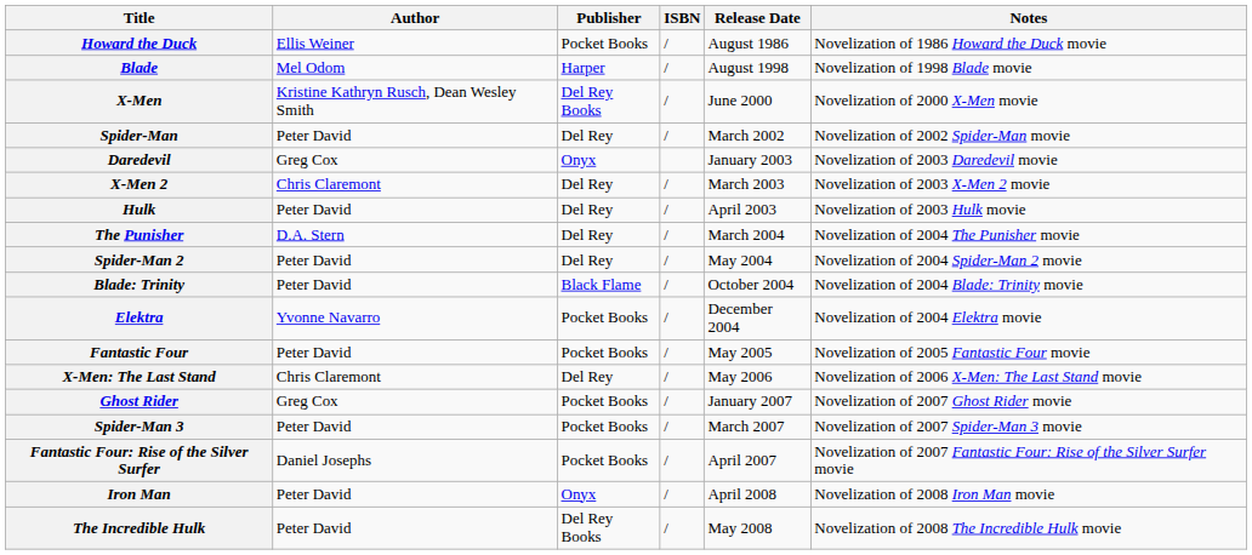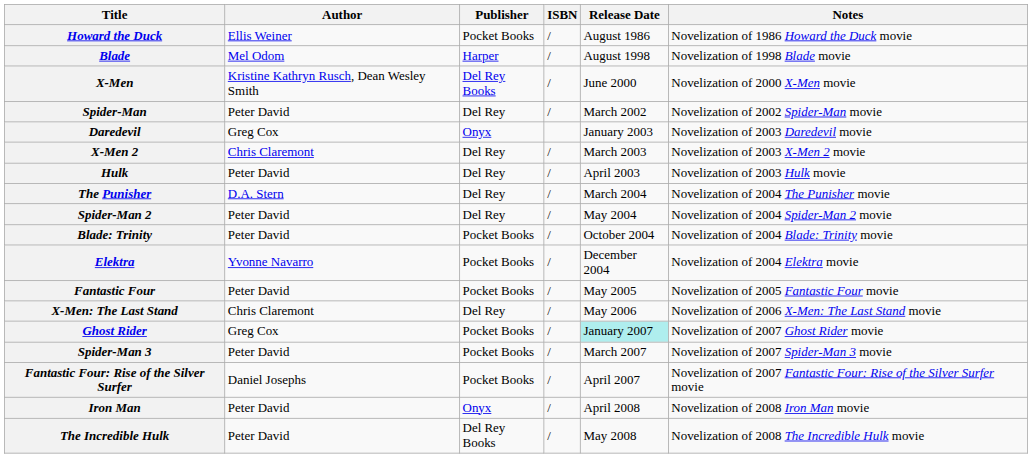 <table class="wikitable" width="100%">
 <tr>
 <th>Title</th>
 <th>Author</th>
 <th>Publisher</th>
 <th>ISBN</th>
 <th>Release Date</th>
 <th>Notes</th>
 </tr>
 <tr>
 <th><em><a href='#'>Howard the Duck</a></em></th>
 <td><a href='#'>Ellis Weiner</a></td>
 <td>Pocket Books</td>
 <td> / </td>
 <td>August 1986</td>
 <td>Novelization of 1986 <em><a href='#'>Howard the Duck</a></em> movie</td>
 </tr>
 <tr>
 <th><em><a href='#'>Blade</a></em></th>
 <td><a href='#'>Mel Odom</a></td>
 <td><a href='#'>Harper</a></td>
 <td> / </td>
 <td>August 1998</td>
 <td>Novelization of 1998 <em><a href='#'>Blade</a></em> movie</td>
 </tr>
 <tr>
 <th><em>X-Men</em></th>
 <td><a href='#'>Kristine Kathryn Rusch</a>, Dean Wesley Smith</td>
 <td><a href='#'>Del Rey Books</a></td>
 <td> / </td>
 <td>June 2000</td>
 <td>Novelization of 2000 <em><a href='#'>X-Men</a></em> movie</td>
 </tr>
 <tr>
 <th><em>Spider-Man</em></th>
 <td>Peter David</td>
 <td>Del Rey</td>
 <td> / </td>
 <td>March 2002</td>
 <td>Novelization of 2002 <em><a href='#'>Spider-Man</a></em> movie</td>
 </tr>
 <tr>
 <th><em>Daredevil</em></th>
 <td>Greg Cox</td>
 <td><a href='#'>Onyx</a></td>
 <td></td>
 <td>January 2003</td>
 <td>Novelization of 2003 <em><a href='#'>Daredevil</a></em> movie</td>
 </tr>
 <tr>
 <th><em>X-Men 2</em></th>
 <td><a href='#'>Chris Claremont</a></td>
 <td>Del Rey</td>
 <td> / </td>
 <td>March 2003</td>
 <td>Novelization of 2003 <em><a href='#'>X-Men 2</a></em> movie</td>
 </tr>
 <tr>
 <th><em>Hulk</em></th>
 <td>Peter David</td>
 <td>Del Rey</td>
 <td> / </td>
 <td>April 2003</td>
 <td>Novelization of 2003 <em><a href='#'>Hulk</a></em> movie</td>
 </tr>
 <tr>
 <th><em>The <a href='#'>Punisher</a></em></th>
 <td><a href='#'>D.A. Stern</a></td>
 <td>Del Rey</td>
 <td> / </td>
 <td>March 2004</td>
 <td>Novelization of 2004 <em><a href='#'>The Punisher</a></em> movie</td>
 </tr>
 <tr>
 <th><em>Spider-Man 2</em></th>
 <td>Peter David</td>
 <td>Del Rey</td>
 <td> / </td>
 <td>May 2004</td>
 <td>Novelization of 2004 <em><a href='#'>Spider-Man 2</a></em> movie</td>
 </tr>
 <tr>
 <th><em>Blade: Trinity</em></th>
 <td>Peter David</td>
-<td><a href='#'>Black Flame</a></td>
+<td>Pocket Books</td>
 <td> / </td>
 <td>October 2004</td>
 <td>Novelization of 2004 <em><a href='#'>Blade: Trinity</a></em> movie</td>
 </tr>
 <tr>
 <th><em><a href='#'>Elektra</a></em></th>
 <td><a href='#'>Yvonne Navarro</a></td>
 <td>Pocket Books</td>
 <td> / </td>
 <td>December 2004</td>
 <td>Novelization of 2004 <em><a href='#'>Elektra</a></em> movie</td>
 </tr>
 <tr>
 <th><em>Fantastic Four</em></th>
 <td>Peter David</td>
 <td>Pocket Books</td>
 <td> / </td>
 <td>May 2005</td>
 <td>Novelization of 2005 <em><a href='#'>Fantastic Four</a></em> movie</td>
 </tr>
 <tr>
 <th><em>X-Men: The Last Stand</em></th>
 <td>Chris Claremont</td>
 <td>Del Rey</td>
 <td> / </td>
 <td>May 2006</td>
 <td>Novelization of 2006 <em><a href='#'>X-Men: The Last Stand</a></em> movie</td>
 </tr>
 <tr>
 <th><em><a href='#'>Ghost Rider</a></em></th>
 <td>Greg Cox</td>
 <td>Pocket Books</td>
 <td> / </td>
-<td>January 2007</td>
+<td style="background: paleturquoise;">January 2007</td>
 <td>Novelization of 2007 <em><a href='#'>Ghost Rider</a></em> movie</td>
 </tr>
 <tr>
 <th><em>Spider-Man 3</em></th>
 <td>Peter David</td>
 <td>Pocket Books</td>
 <td> / </td>
 <td>March 2007</td>
 <td>Novelization of 2007 <em><a href='#'>Spider-Man 3</a></em> movie</td>
 </tr>
 <tr>
 <th><em>Fantastic Four: Rise of the Silver Surfer</em></th>
 <td>Daniel Josephs</td>
 <td>Pocket Books</td>
 <td> / </td>
 <td>April 2007</td>
 <td>Novelization of 2007 <em><a href='#'>Fantastic Four: Rise of the Silver Surfer</a></em> movie</td>
 </tr>
 <tr>
 <th><em>Iron Man</em></th>
 <td>Peter David</td>
 <td><a href='#'>Onyx</a></td>
 <td> / </td>
 <td>April 2008</td>
 <td>Novelization of 2008 <em><a href='#'>Iron Man</a></em> movie</td>
 </tr>
 <tr>
 <th><em>The Incredible Hulk</em></th>
 <td>Peter David</td>
 <td>Del Rey Books</td>
 <td> / </td>
 <td>May 2008</td>
 <td>Novelization of 2008 <em><a href='#'>The Incredible Hulk</a></em> movie</td>
 </tr>
 </table>
